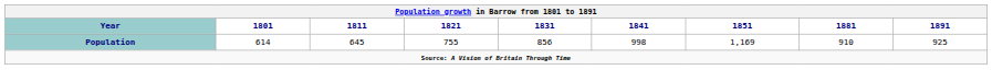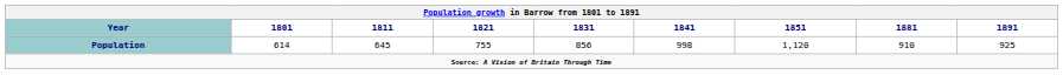 <table class="wikitable" style="font-size:90%;width:70%;border:0px;text-align:center;line-height:120%;">
 <tr>
 <th colspan="11" style="text-align:center;font-size:90%;"><a href='#'>Population growth</a> in Barrow from 1801 to 1891</th>
 </tr>
 <tr>
 <th style="background: #99CCCC; color: #000080" height="17">Year</th>
 <th style="background: #FFFFFF; color:#000080;">1801</th>
 <th style="background: #FFFFFF; color:#000080;">1811</th>
 <th style="background: #FFFFFF; color:#000080;">1821</th>
 <th style="background: #FFFFFF; color:#000080;">1831</th>
 <th style="background: #FFFFFF; color:#000080;">1841</th>
 <th style="background: #FFFFFF; color:#000080;">1851</th>
 <th style="background: #FFFFFF; color:#000080;">1881</th>
 <th style="background: #FFFFFF; color:#000080;">1891</th>
 </tr>
 <tr Align="center">
 <th style="background: #99CCCC; color: #000080" height="17">Population</th>
 <td style="background: #FFFFFF; color: black;">614</td>
 <td style="background: #FFFFFF; color: black;">645</td>
 <td style="background: #FFFFFF; color: black;">755</td>
 <td style="background: #FFFFFF; color: black;">856</td>
 <td style="background: #FFFFFF; color: black;">998</td>
-<td style="background: #FFFFFF; color: black;">1,169</td>
+<td style="background: #FFFFFF; color: black;">1,120</td>
 <td style="background: #FFFFFF; color: black;">910</td>
 <td style="background: #FFFFFF; color: black;">925</td>
 </tr>
 <tr>
 <td colspan="11" style="text-align:center;font-size:90%;"><small><strong>Source: <em>A Vision of Britain Through Time<strong><em></small></td>
 </tr>
 </table>
